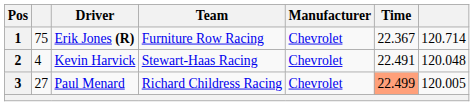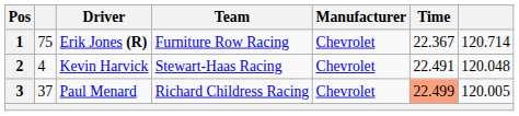 <table class="wikitable" style="font-size:95%">
 <tr>
 <th>Pos</th>
 <th></th>
 <th>Driver</th>
 <th>Team</th>
 <th>Manufacturer</th>
 <th>Time</th>
 <th></th>
 </tr>
 <tr>
 <th>1</th>
 <td>75</td>
 <td><a href='#'>Erik Jones</a> <strong>(R)</strong></td>
 <td><a href='#'>Furniture Row Racing</a></td>
 <td><a href='#'>Chevrolet</a></td>
 <td>22.367</td>
 <td>120.714</td>
 </tr>
 <tr>
 <th>2</th>
 <td>4</td>
 <td><a href='#'>Kevin Harvick</a></td>
 <td><a href='#'>Stewart-Haas Racing</a></td>
 <td><a href='#'>Chevrolet</a></td>
 <td>22.491</td>
 <td>120.048</td>
 </tr>
 <tr>
 <th>3</th>
-<td>27</td>
+<td>37</td>
 <td><a href='#'>Paul Menard</a></td>
 <td><a href='#'>Richard Childress Racing</a></td>
 <td><a href='#'>Chevrolet</a></td>
 <td style="background: lightsalmon;">22.499</td>
 <td>120.005</td>
 </tr>
 <tr>
 <th colspan="7"></th>
 </tr>
 </table>
